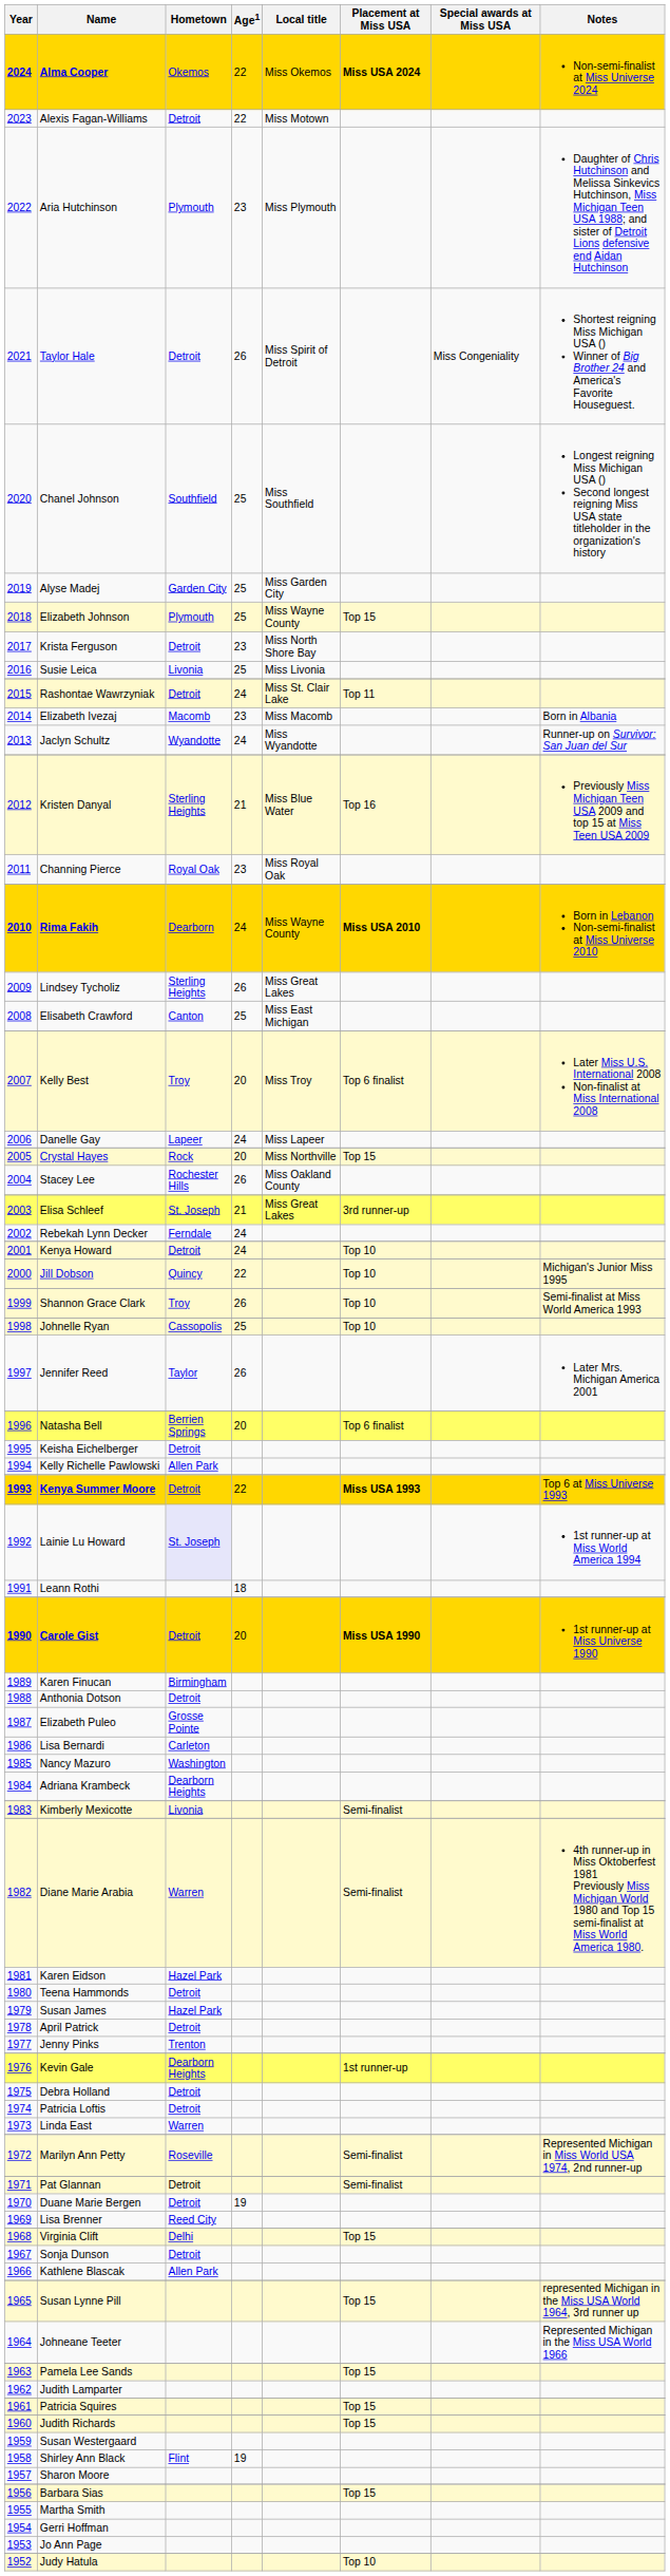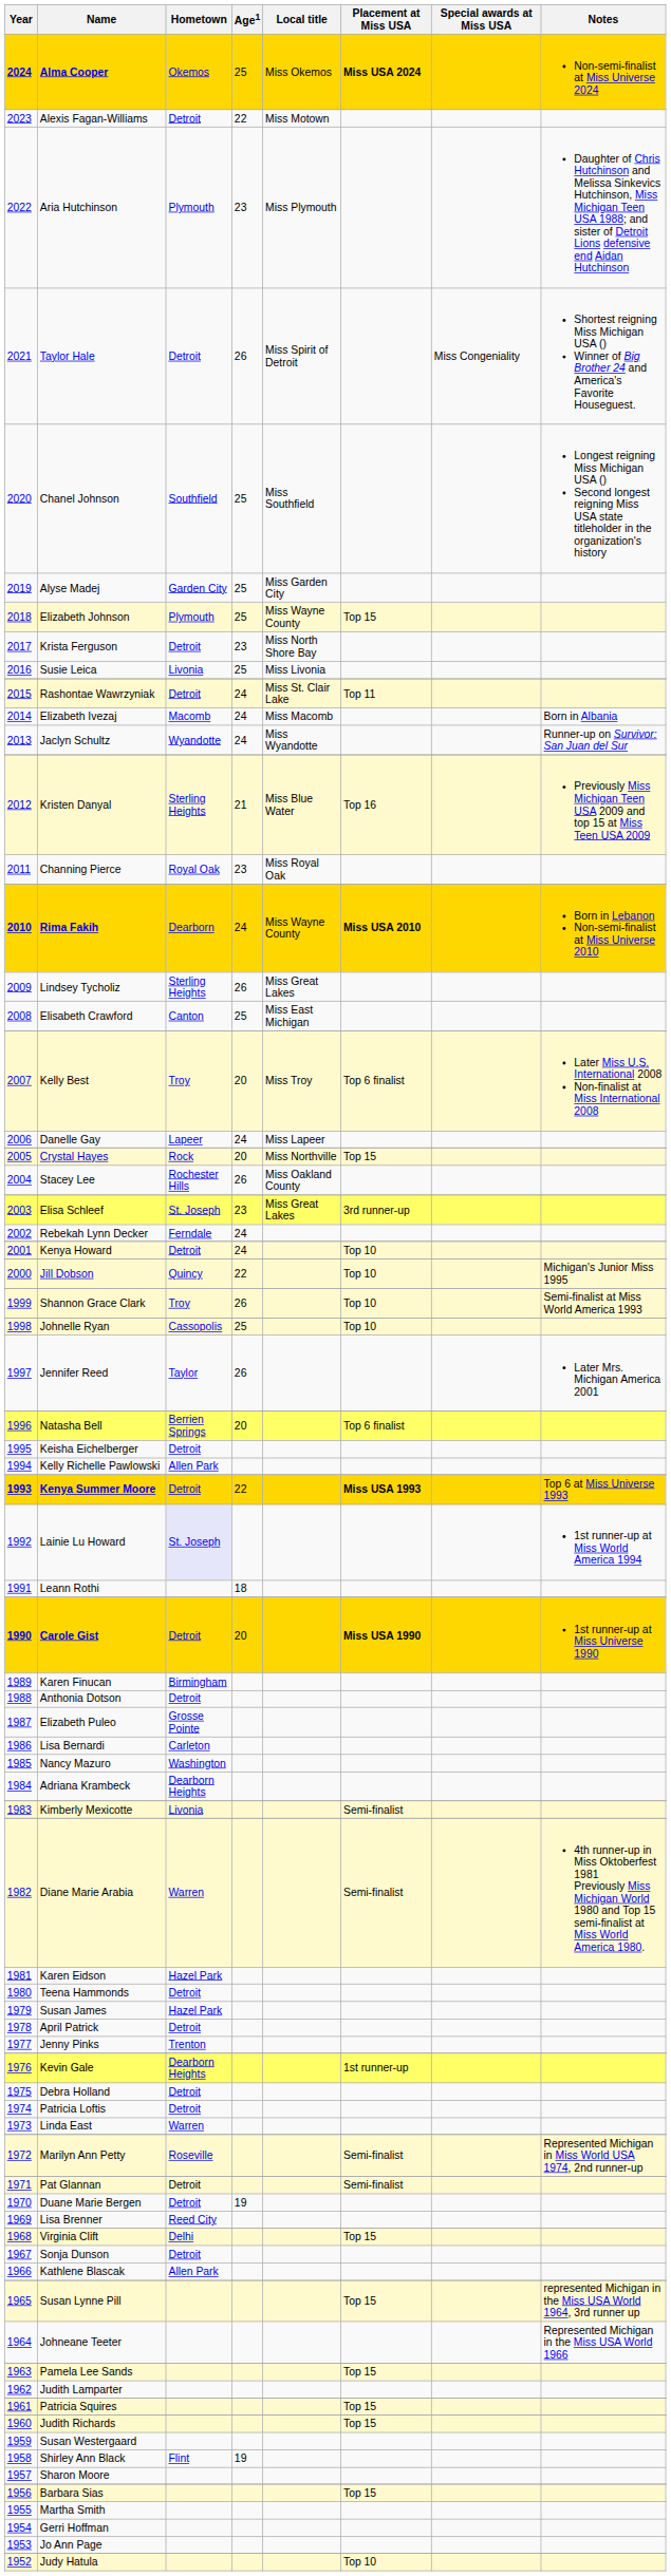 <table class="wikitable"style="font-size:90%;">
 <tr bgcolor="#efefef">
 <th width=5%>Year</th>
 <th width=20%>Name</th>
 <th width=10%>Hometown</th>
 <th width=3%>Age<sup>1</sup></th>
 <th width=12%>Local title</th>
 <th width=14%>Placement at Miss USA</th>
 <th width=17%>Special awards at Miss USA</th>
 <th width=31%>Notes</th>
 </tr>
 <tr style="background-color:GOLD;">
 <td><strong><a href='#'>2024</a></strong></td>
 <td><strong><a href='#'>Alma Cooper</a></strong></td>
 <td><a href='#'>Okemos</a></td>
-<td>22</td>
+<td>25</td>
 <td>Miss Okemos</td>
 <td><strong>Miss USA 2024</strong></td>
 <td></td>
 <td><br><ul><li>Non-semi-finalist at <a href='#'>Miss Universe 2024</a></li></ul></td>
 </tr>
 <tr>
 <td><a href='#'>2023</a></td>
 <td>Alexis Fagan-Williams</td>
 <td><a href='#'>Detroit</a></td>
 <td>22</td>
 <td>Miss Motown</td>
 <td></td>
 <td></td>
 <td></td>
 </tr>
 <tr>
 <td><a href='#'>2022</a></td>
 <td>Aria Hutchinson</td>
 <td><a href='#'>Plymouth</a></td>
 <td>23</td>
 <td>Miss Plymouth</td>
 <td></td>
 <td></td>
 <td><br><ul><li>Daughter of <a href='#'>Chris Hutchinson</a> and Melissa Sinkevics Hutchinson, <a href='#'>Miss Michigan Teen USA 1988</a>; and sister of <a href='#'>Detroit Lions</a> <a href='#'>defensive end</a> <a href='#'>Aidan Hutchinson</a></li></ul></td>
 </tr>
 <tr>
 <td><a href='#'>2021</a></td>
 <td><a href='#'>Taylor Hale</a></td>
 <td><a href='#'>Detroit</a></td>
 <td>26</td>
 <td>Miss Spirit of Detroit</td>
 <td></td>
 <td>Miss Congeniality</td>
 <td><br><ul><li>Shortest reigning Miss Michigan USA ()</li><li>Winner of <em><a href='#'>Big Brother 24</a></em> and America's Favorite Houseguest.</li></ul></td>
 </tr>
 <tr>
 <td><a href='#'>2020</a></td>
 <td>Chanel Johnson</td>
 <td><a href='#'>Southfield</a></td>
 <td>25</td>
 <td>Miss Southfield</td>
 <td></td>
 <td></td>
 <td><br><ul><li>Longest reigning Miss Michigan USA ()</li><li>Second longest reigning Miss USA state titleholder in the organization's history</li></ul></td>
 </tr>
 <tr>
 <td><a href='#'>2019</a></td>
 <td>Alyse Madej</td>
 <td><a href='#'>Garden City</a></td>
 <td>25</td>
 <td>Miss Garden City</td>
 <td></td>
 <td></td>
 <td></td>
 </tr>
 <tr style="background-color:#FFFACD;">
 <td><a href='#'>2018</a></td>
 <td>Elizabeth Johnson</td>
 <td><a href='#'>Plymouth</a></td>
 <td>25</td>
 <td>Miss Wayne County</td>
 <td>Top 15</td>
 <td></td>
 <td></td>
 </tr>
 <tr>
 <td><a href='#'>2017</a></td>
 <td>Krista Ferguson</td>
 <td><a href='#'>Detroit</a></td>
 <td>23</td>
 <td>Miss North Shore Bay</td>
 <td></td>
 <td></td>
 <td></td>
 </tr>
 <tr>
 <td><a href='#'>2016</a></td>
 <td>Susie Leica</td>
 <td><a href='#'>Livonia</a></td>
 <td>25</td>
 <td>Miss Livonia</td>
 <td></td>
 <td></td>
 <td></td>
 </tr>
 <tr>
 </tr>
 <tr style="background-color:#FFFACD;">
 <td><a href='#'>2015</a></td>
 <td>Rashontae Wawrzyniak</td>
 <td><a href='#'>Detroit</a></td>
 <td>24</td>
 <td>Miss St. Clair Lake</td>
 <td>Top 11</td>
 <td></td>
 <td></td>
 </tr>
 <tr>
 <td><a href='#'>2014</a></td>
 <td>Elizabeth Ivezaj</td>
 <td><a href='#'>Macomb</a></td>
-<td>23</td>
+<td>24</td>
 <td>Miss Macomb</td>
 <td></td>
 <td></td>
 <td>Born in <a href='#'>Albania</a></td>
 </tr>
 <tr>
 <td><a href='#'>2013</a></td>
 <td>Jaclyn Schultz</td>
 <td><a href='#'>Wyandotte</a></td>
 <td>24</td>
 <td>Miss Wyandotte</td>
 <td></td>
 <td></td>
 <td>Runner-up on <em><a href='#'>Survivor: San Juan del Sur</a></em></td>
 </tr>
 <tr>
 </tr>
 <tr style="background-color:#FFFACD;">
 <td><a href='#'>2012</a></td>
 <td>Kristen Danyal</td>
 <td><a href='#'>Sterling Heights</a></td>
 <td>21</td>
 <td>Miss Blue Water</td>
 <td>Top 16</td>
 <td></td>
 <td><br><ul><li>Previously <a href='#'>Miss Michigan Teen USA</a> 2009 and top 15 at <a href='#'>Miss Teen USA 2009</a></li></ul></td>
 </tr>
 <tr>
 <td><a href='#'>2011</a></td>
 <td>Channing Pierce</td>
 <td><a href='#'>Royal Oak</a></td>
 <td>23</td>
 <td>Miss Royal Oak</td>
 <td></td>
 <td></td>
 <td></td>
 </tr>
 <tr>
 </tr>
 <tr style="background-color:GOLD;">
 <td><strong><a href='#'>2010</a></strong></td>
 <td><strong><a href='#'>Rima Fakih</a></strong></td>
 <td><a href='#'>Dearborn</a></td>
 <td>24</td>
 <td>Miss Wayne County</td>
 <td><strong>Miss USA 2010</strong></td>
 <td></td>
 <td><br><ul><li>Born in <a href='#'>Lebanon</a></li><li>Non-semi-finalist at <a href='#'>Miss Universe 2010</a></li></ul></td>
 </tr>
 <tr>
 <td><a href='#'>2009</a></td>
 <td>Lindsey Tycholiz</td>
 <td><a href='#'>Sterling Heights</a></td>
 <td>26</td>
 <td>Miss Great Lakes</td>
 <td></td>
 <td></td>
 <td></td>
 </tr>
 <tr>
 <td><a href='#'>2008</a></td>
 <td>Elisabeth Crawford</td>
 <td><a href='#'>Canton</a></td>
 <td>25</td>
 <td>Miss East Michigan</td>
 <td></td>
 <td></td>
 <td></td>
 </tr>
 <tr>
 </tr>
 <tr style="background-color:#FFFACD;">
 <td><a href='#'>2007</a></td>
 <td>Kelly Best</td>
 <td><a href='#'>Troy</a></td>
 <td>20</td>
 <td>Miss Troy</td>
 <td>Top 6 finalist</td>
 <td></td>
 <td><br><ul><li>Later <a href='#'>Miss U.S. International</a> 2008</li><li>Non-finalist at <a href='#'>Miss International 2008</a></li></ul></td>
 </tr>
 <tr>
 <td><a href='#'>2006</a></td>
 <td>Danelle Gay</td>
 <td><a href='#'>Lapeer</a></td>
 <td>24</td>
 <td>Miss Lapeer</td>
 <td></td>
 <td></td>
 <td></td>
 </tr>
 <tr>
 </tr>
 <tr style="background-color:#FFFACD;">
 <td><a href='#'>2005</a></td>
 <td><a href='#'>Crystal Hayes</a></td>
 <td><a href='#'>Rock</a></td>
 <td>20</td>
 <td>Miss Northville</td>
 <td>Top 15</td>
 <td></td>
 <td></td>
 </tr>
 <tr>
 <td><a href='#'>2004</a></td>
 <td>Stacey Lee</td>
 <td><a href='#'>Rochester Hills</a></td>
 <td>26</td>
 <td>Miss Oakland County</td>
 <td></td>
 <td></td>
 <td></td>
 </tr>
 <tr>
 </tr>
 <tr style="background-color:#FFFF66;">
 <td><a href='#'>2003</a></td>
 <td>Elisa Schleef</td>
 <td><a href='#'>St. Joseph</a></td>
-<td>21</td>
+<td>23</td>
 <td>Miss Great Lakes</td>
 <td>3rd runner-up</td>
 <td></td>
 <td></td>
 </tr>
 <tr>
 <td><a href='#'>2002</a></td>
 <td>Rebekah Lynn Decker</td>
 <td><a href='#'>Ferndale</a></td>
 <td>24</td>
 <td></td>
 <td></td>
 <td></td>
 <td></td>
 </tr>
 <tr>
 </tr>
 <tr style="background-color:#FFFACD;">
 <td><a href='#'>2001</a></td>
 <td>Kenya Howard</td>
 <td><a href='#'>Detroit</a></td>
 <td>24</td>
 <td></td>
 <td>Top 10</td>
 <td></td>
 <td></td>
 </tr>
 <tr>
 </tr>
 <tr style="background-color:#FFFACD;">
 <td><a href='#'>2000</a></td>
 <td><a href='#'>Jill Dobson</a></td>
 <td><a href='#'>Quincy</a></td>
 <td>22</td>
 <td></td>
 <td>Top 10</td>
 <td></td>
 <td>Michigan's Junior Miss 1995</td>
 </tr>
 <tr>
 </tr>
 <tr style="background-color:#FFFACD;">
 <td><a href='#'>1999</a></td>
 <td>Shannon Grace Clark</td>
 <td><a href='#'>Troy</a></td>
 <td>26</td>
 <td></td>
 <td>Top 10</td>
 <td></td>
 <td>Semi-finalist at Miss World America 1993</td>
 </tr>
 <tr>
 </tr>
 <tr style="background-color:#FFFACD;">
 <td><a href='#'>1998</a></td>
 <td>Johnelle Ryan</td>
 <td><a href='#'>Cassopolis</a></td>
 <td>25</td>
 <td></td>
 <td>Top 10</td>
 <td></td>
 <td></td>
 </tr>
 <tr>
 <td><a href='#'>1997</a></td>
 <td>Jennifer Reed</td>
 <td><a href='#'>Taylor</a></td>
 <td>26</td>
 <td></td>
 <td></td>
 <td></td>
 <td><br><ul><li>Later Mrs. Michigan America 2001</li></ul></td>
 </tr>
 <tr>
 </tr>
 <tr style="background-color:#FFFF66;">
 <td><a href='#'>1996</a></td>
 <td>Natasha Bell</td>
 <td><a href='#'>Berrien Springs</a></td>
 <td>20</td>
 <td></td>
 <td>Top 6 finalist</td>
 <td></td>
 <td></td>
 </tr>
 <tr>
 <td><a href='#'>1995</a></td>
 <td>Keisha Eichelberger</td>
 <td><a href='#'>Detroit</a></td>
 <td></td>
 <td></td>
 <td></td>
 <td></td>
 <td></td>
 </tr>
 <tr>
 <td><a href='#'>1994</a></td>
 <td>Kelly Richelle Pawlowski</td>
 <td><a href='#'>Allen Park</a></td>
 <td></td>
 <td></td>
 <td></td>
 <td></td>
 <td></td>
 </tr>
 <tr>
 </tr>
 <tr style="background-color:GOLD;">
 <td><strong><a href='#'>1993</a></strong></td>
 <td><strong><a href='#'>Kenya Summer Moore</a></strong></td>
 <td><a href='#'>Detroit</a></td>
 <td>22</td>
 <td></td>
 <td><strong>Miss USA 1993</strong></td>
 <td></td>
 <td>Top 6 at <a href='#'>Miss Universe 1993</a></td>
 </tr>
 <tr>
 <td><a href='#'>1992</a></td>
 <td>Lainie Lu Howard</td>
 <td style="background: lavender;"><a href='#'>St. Joseph</a></td>
 <td></td>
 <td></td>
 <td></td>
 <td></td>
 <td><br><ul><li>1st runner-up at <a href='#'>Miss World America 1994</a></li></ul></td>
 </tr>
 <tr>
 <td><a href='#'>1991</a></td>
 <td>Leann Rothi</td>
 <td></td>
 <td>18</td>
 <td></td>
 <td></td>
 <td></td>
 <td></td>
 </tr>
 <tr>
 </tr>
 <tr style="background-color:GOLD;">
 <td><strong><a href='#'>1990</a></strong></td>
 <td><strong><a href='#'>Carole Gist</a></strong></td>
 <td><a href='#'>Detroit</a></td>
 <td>20</td>
 <td></td>
 <td><strong>Miss USA 1990</strong></td>
 <td></td>
 <td><br><ul><li>1st runner-up at <a href='#'>Miss Universe 1990</a></li></ul></td>
 </tr>
 <tr>
 <td><a href='#'>1989</a></td>
 <td>Karen Finucan</td>
 <td><a href='#'>Birmingham</a></td>
 <td></td>
 <td></td>
 <td></td>
 <td></td>
 <td></td>
 </tr>
 <tr>
 <td><a href='#'>1988</a></td>
 <td>Anthonia Dotson</td>
 <td><a href='#'>Detroit</a></td>
 <td></td>
 <td></td>
 <td></td>
 <td></td>
 <td></td>
 </tr>
 <tr>
 <td><a href='#'>1987</a></td>
 <td>Elizabeth Puleo</td>
 <td><a href='#'>Grosse Pointe</a></td>
 <td></td>
 <td></td>
 <td></td>
 <td></td>
 <td></td>
 </tr>
 <tr>
 <td><a href='#'>1986</a></td>
 <td>Lisa Bernardi</td>
 <td><a href='#'>Carleton</a></td>
 <td></td>
 <td></td>
 <td></td>
 <td></td>
 <td></td>
 </tr>
 <tr>
 <td><a href='#'>1985</a></td>
 <td>Nancy Mazuro</td>
 <td><a href='#'>Washington</a></td>
 <td></td>
 <td></td>
 <td></td>
 <td></td>
 <td></td>
 </tr>
 <tr>
 <td><a href='#'>1984</a></td>
 <td>Adriana Krambeck</td>
 <td><a href='#'>Dearborn Heights</a></td>
 <td></td>
 <td></td>
 <td></td>
 <td></td>
 <td></td>
 </tr>
 <tr>
 </tr>
 <tr style="background-color:#FFFACD;">
 <td><a href='#'>1983</a></td>
 <td>Kimberly Mexicotte</td>
 <td><a href='#'>Livonia</a></td>
 <td></td>
 <td></td>
 <td>Semi-finalist</td>
 <td></td>
 <td></td>
 </tr>
 <tr>
 </tr>
 <tr style="background-color:#FFFACD;">
 <td><a href='#'>1982</a></td>
 <td>Diane Marie Arabia</td>
 <td><a href='#'>Warren</a></td>
 <td></td>
 <td></td>
 <td>Semi-finalist</td>
 <td></td>
 <td><br><ul><li>4th runner-up in Miss Oktoberfest 1981<br>Previously <a href='#'>Miss Michigan World</a> 1980 and Top 15 semi-finalist at <a href='#'>Miss World America 1980</a>.</li></ul></td>
 </tr>
 <tr>
 <td><a href='#'>1981</a></td>
 <td>Karen Eidson</td>
 <td><a href='#'>Hazel Park</a></td>
 <td></td>
 <td></td>
 <td></td>
 <td></td>
 <td></td>
 </tr>
 <tr>
 <td><a href='#'>1980</a></td>
 <td>Teena Hammonds</td>
 <td><a href='#'>Detroit</a></td>
 <td></td>
 <td></td>
 <td></td>
 <td></td>
 <td></td>
 </tr>
 <tr>
 <td><a href='#'>1979</a></td>
 <td>Susan James</td>
 <td><a href='#'>Hazel Park</a></td>
 <td></td>
 <td></td>
 <td></td>
 <td></td>
 <td></td>
 </tr>
 <tr>
 <td><a href='#'>1978</a></td>
 <td>April Patrick</td>
 <td><a href='#'>Detroit</a></td>
 <td></td>
 <td></td>
 <td></td>
 <td></td>
 <td></td>
 </tr>
 <tr>
 <td><a href='#'>1977</a></td>
 <td>Jenny Pinks</td>
 <td><a href='#'>Trenton</a></td>
 <td></td>
 <td></td>
 <td></td>
 <td></td>
 <td></td>
 </tr>
 <tr>
 </tr>
 <tr style="background-color:#FFFF66;">
 <td><a href='#'>1976</a></td>
 <td>Kevin Gale</td>
 <td><a href='#'>Dearborn Heights</a></td>
 <td></td>
 <td></td>
 <td>1st runner-up</td>
 <td></td>
 <td></td>
 </tr>
 <tr>
 <td><a href='#'>1975</a></td>
 <td>Debra Holland</td>
 <td><a href='#'>Detroit</a></td>
 <td></td>
 <td></td>
 <td></td>
 <td></td>
 <td></td>
 </tr>
 <tr>
 <td><a href='#'>1974</a></td>
 <td>Patricia Loftis</td>
 <td><a href='#'>Detroit</a></td>
 <td></td>
 <td></td>
 <td></td>
 <td></td>
 <td></td>
 </tr>
 <tr>
 <td><a href='#'>1973</a></td>
 <td>Linda East</td>
 <td><a href='#'>Warren</a></td>
 <td></td>
 <td></td>
 <td></td>
 <td></td>
 <td></td>
 </tr>
 <tr>
 </tr>
 <tr style="background-color:#FFFACD;">
 <td><a href='#'>1972</a></td>
 <td>Marilyn Ann Petty</td>
 <td><a href='#'>Roseville</a></td>
 <td></td>
 <td></td>
 <td>Semi-finalist</td>
 <td></td>
 <td>Represented Michigan in <a href='#'>Miss World USA 1974</a>, 2nd runner-up</td>
 </tr>
 <tr>
 </tr>
 <tr style="background-color:#FFFACD;">
 <td><a href='#'>1971</a></td>
 <td>Pat Glannan</td>
 <td>Detroit</td>
 <td></td>
 <td></td>
 <td>Semi-finalist</td>
 <td></td>
 <td></td>
 </tr>
 <tr>
 <td><a href='#'>1970</a></td>
 <td>Duane Marie Bergen</td>
 <td><a href='#'>Detroit</a></td>
 <td>19</td>
 <td></td>
 <td></td>
 <td></td>
 <td></td>
 </tr>
 <tr>
 <td><a href='#'>1969</a></td>
 <td>Lisa Brenner</td>
 <td><a href='#'>Reed City</a></td>
 <td></td>
 <td></td>
 <td></td>
 <td></td>
 <td></td>
 </tr>
 <tr>
 </tr>
 <tr style="background-color:#FFFACD;">
 <td><a href='#'>1968</a></td>
 <td>Virginia Clift</td>
 <td><a href='#'>Delhi</a></td>
 <td></td>
 <td></td>
 <td>Top 15</td>
 <td></td>
 <td></td>
 </tr>
 <tr>
 <td><a href='#'>1967</a></td>
 <td>Sonja Dunson</td>
 <td><a href='#'>Detroit</a></td>
 <td></td>
 <td></td>
 <td></td>
 <td></td>
 <td></td>
 </tr>
 <tr>
 <td><a href='#'>1966</a></td>
 <td>Kathlene Blascak</td>
 <td><a href='#'>Allen Park</a></td>
 <td></td>
 <td></td>
 <td></td>
 <td></td>
 <td></td>
 </tr>
 <tr>
 </tr>
 <tr style="background-color:#FFFACD;">
 <td><a href='#'>1965</a></td>
 <td>Susan Lynne Pill</td>
 <td></td>
 <td></td>
 <td></td>
 <td>Top 15</td>
 <td></td>
 <td>represented Michigan in the <a href='#'>Miss USA World 1964</a>, 3rd runner up</td>
 </tr>
 <tr>
 <td><a href='#'>1964</a></td>
 <td>Johneane Teeter</td>
 <td></td>
 <td></td>
 <td></td>
 <td></td>
 <td></td>
 <td>Represented Michigan in the <a href='#'>Miss USA World 1966</a></td>
 </tr>
 <tr>
 </tr>
 <tr style="background-color:#FFFACD;">
 <td><a href='#'>1963</a></td>
 <td>Pamela Lee Sands</td>
 <td></td>
 <td></td>
 <td></td>
 <td>Top 15</td>
 <td></td>
 <td></td>
 </tr>
 <tr>
 <td><a href='#'>1962</a></td>
 <td>Judith Lamparter</td>
 <td></td>
 <td></td>
 <td></td>
 <td></td>
 <td></td>
 <td></td>
 </tr>
 <tr>
 </tr>
 <tr style="background-color:#FFFACD;">
 <td><a href='#'>1961</a></td>
 <td>Patricia Squires</td>
 <td></td>
 <td></td>
 <td></td>
 <td>Top 15</td>
 <td></td>
 <td></td>
 </tr>
 <tr>
 </tr>
 <tr style="background-color:#FFFACD;">
 <td><a href='#'>1960</a></td>
 <td>Judith Richards</td>
 <td></td>
 <td></td>
 <td></td>
 <td>Top 15</td>
 <td></td>
 <td></td>
 </tr>
 <tr>
 <td><a href='#'>1959</a></td>
 <td>Susan Westergaard</td>
 <td></td>
 <td></td>
 <td></td>
 <td></td>
 <td></td>
 <td></td>
 </tr>
 <tr>
 <td><a href='#'>1958</a></td>
 <td>Shirley Ann Black</td>
 <td><a href='#'>Flint</a></td>
 <td>19</td>
 <td></td>
 <td></td>
 <td></td>
 <td></td>
 </tr>
 <tr>
 <td><a href='#'>1957</a></td>
 <td>Sharon Moore</td>
 <td></td>
 <td></td>
 <td></td>
 <td></td>
 <td></td>
 <td></td>
 </tr>
 <tr>
 </tr>
 <tr style="background-color:#FFFACD;">
 <td><a href='#'>1956</a></td>
 <td>Barbara Sias</td>
 <td></td>
 <td></td>
 <td></td>
 <td>Top 15</td>
 <td></td>
 <td></td>
 </tr>
 <tr>
 <td><a href='#'>1955</a></td>
 <td>Martha Smith</td>
 <td></td>
 <td></td>
 <td></td>
 <td></td>
 <td></td>
 <td></td>
 </tr>
 <tr>
 <td><a href='#'>1954</a></td>
 <td>Gerri Hoffman</td>
 <td></td>
 <td></td>
 <td></td>
 <td></td>
 <td></td>
 <td></td>
 </tr>
 <tr>
 <td><a href='#'>1953</a></td>
 <td>Jo Ann Page</td>
 <td></td>
 <td></td>
 <td></td>
 <td></td>
 <td></td>
 <td></td>
 </tr>
 <tr>
 </tr>
 <tr style="background-color:#FFFACD;">
 <td><a href='#'>1952</a></td>
 <td>Judy Hatula</td>
 <td></td>
 <td></td>
 <td></td>
 <td>Top 10</td>
 <td></td>
 <td></td>
 </tr>
 </table>
